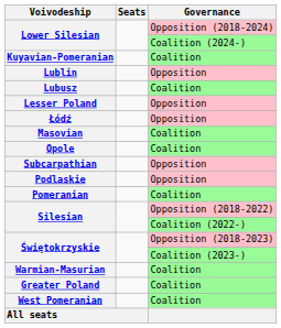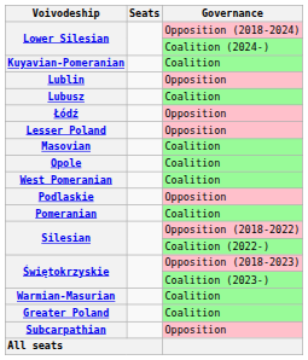 <table class=wikitable>
 <tr>
 <th>Voivodeship</th>
 <th>Seats</th>
 <th>Governance</th>
 </tr>
 <tr>
 <th rowspan="2"><a href='#'>Lower Silesian</a></th>
 <td rowspan="2"></td>
 <td style=" background:pink;">Opposition (2018-2024)</td>
 </tr>
 <tr>
 <td style=" background:palegreen;">Coalition (2024-)</td>
 </tr>
 <tr>
 <th><a href='#'>Kuyavian-Pomeranian</a></th>
 <td></td>
 <td style=" background:palegreen;">Coalition</td>
 </tr>
 <tr>
 <th><a href='#'>Lublin</a></th>
 <td></td>
 <td style=" background:pink;">Opposition</td>
 </tr>
 <tr>
 <th><a href='#'>Lubusz</a></th>
 <td></td>
 <td style=" background:palegreen;">Coalition</td>
 </tr>
 <tr>
-<th><a href='#'>Lesser Poland</a></th>
+<th><a href='#'>Łódź</a></th>
 <td></td>
 <td style=" background:pink;">Opposition</td>
 </tr>
 <tr>
-<th><a href='#'>Łódź</a></th>
+<th><a href='#'>Lesser Poland</a></th>
 <td></td>
 <td style=" background:pink;">Opposition</td>
 </tr>
 <tr>
 <th><a href='#'>Masovian</a></th>
 <td></td>
 <td style=" background:palegreen;">Coalition</td>
 </tr>
 <tr>
 <th><a href='#'>Opole</a></th>
 <td></td>
 <td style=" background:palegreen;">Coalition</td>
 </tr>
 <tr>
-<th><a href='#'>Subcarpathian</a></th>
+<th><a href='#'>West Pomeranian</a></th>
 <td></td>
-<td style=" background:pink;">Opposition</td>
+<td style=" background:palegreen;">Coalition</td>
 </tr>
 <tr>
 <th><a href='#'>Podlaskie</a></th>
 <td></td>
 <td style=" background:pink;">Opposition</td>
 </tr>
 <tr>
 <th><a href='#'>Pomeranian</a></th>
 <td></td>
 <td style=" background:palegreen;">Coalition</td>
 </tr>
 <tr>
 <th rowspan="2"><a href='#'>Silesian</a></th>
 <td rowspan="2"></td>
 <td style=" background:pink;">Opposition (2018-2022)</td>
 </tr>
 <tr>
 <td style=" background:palegreen;">Coalition (2022-)</td>
 </tr>
 <tr>
 <th rowspan="2"><a href='#'>Świętokrzyskie</a></th>
 <td rowspan="2"></td>
 <td style=" background:pink;">Opposition (2018-2023)</td>
 </tr>
 <tr>
 <td style=" background:palegreen;">Coalition (2023-)</td>
 </tr>
 <tr>
 <th><a href='#'>Warmian-Masurian</a></th>
 <td></td>
 <td style=" background:palegreen;">Coalition</td>
 </tr>
 <tr>
 <th><a href='#'>Greater Poland</a></th>
 <td></td>
 <td style=" background:palegreen;">Coalition</td>
 </tr>
 <tr>
-<th><a href='#'>West Pomeranian</a></th>
+<th><a href='#'>Subcarpathian</a></th>
 <td></td>
-<td style=" background:palegreen;">Coalition</td>
+<td style=" background:pink;">Opposition</td>
 </tr>
 <tr>
 <th style="text-align:left;" colspan="2">All seats</th>
 <th></th>
 </tr>
 </table>
